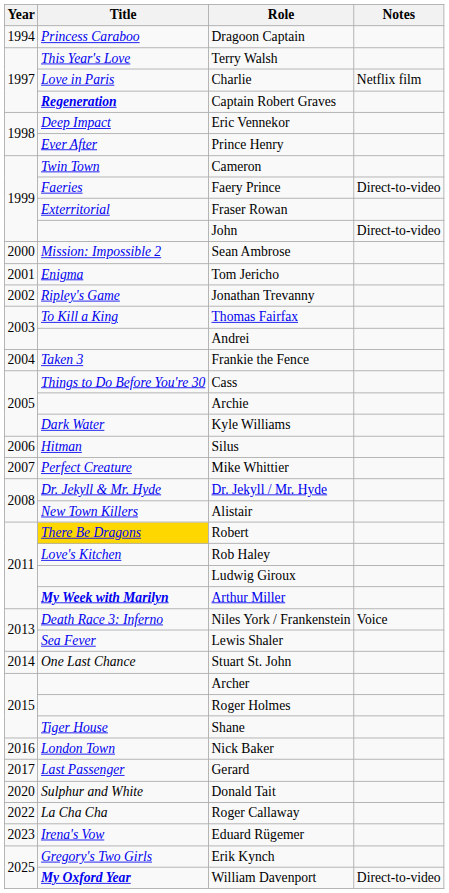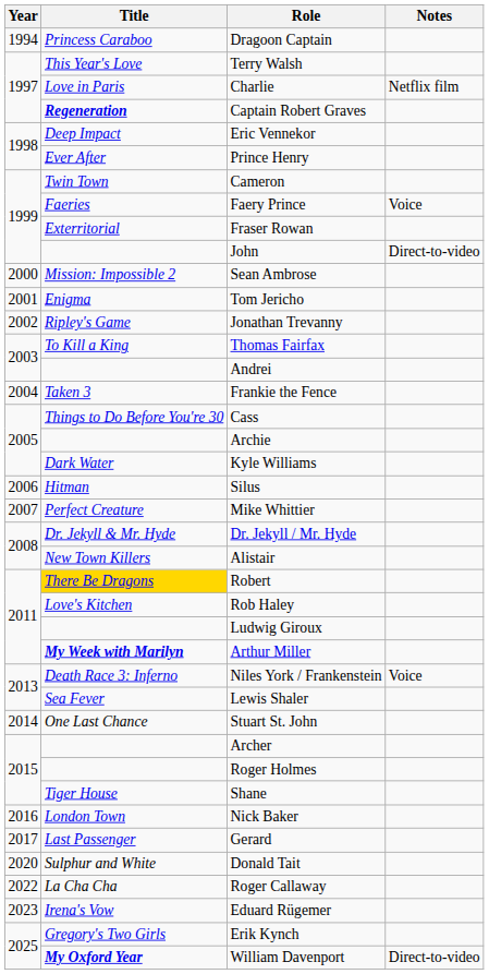 <table class="wikitable sortable">
 <tr>
 <th>Year</th>
 <th>Title</th>
 <th>Role</th>
 <th class="unsortable">Notes</th>
 </tr>
 <tr>
 <td>1994</td>
 <td><em><a href='#'>Princess Caraboo</a></em></td>
 <td>Dragoon Captain</td>
 <td></td>
 </tr>
 <tr>
 <td rowspan="3">1997</td>
 <td><em><a href='#'>This Year's Love</a></em></td>
 <td>Terry Walsh</td>
 <td></td>
 </tr>
 <tr>
 <td><em><a href='#'>Love in Paris</a></em></td>
 <td>Charlie</td>
 <td>Netflix film</td>
 </tr>
 <tr>
 <td><strong><em><a href='#'>Regeneration</a></em></strong></td>
 <td>Captain Robert Graves</td>
 <td></td>
 </tr>
 <tr>
 <td rowspan="2">1998</td>
 <td><em><a href='#'>Deep Impact</a></em></td>
 <td>Eric Vennekor</td>
 <td></td>
 </tr>
 <tr>
 <td><em><a href='#'>Ever After</a></em></td>
 <td>Prince Henry</td>
 <td></td>
 </tr>
 <tr>
 <td rowspan="4">1999</td>
 <td><em><a href='#'>Twin Town</a></em></td>
 <td>Cameron</td>
 <td></td>
 </tr>
 <tr>
 <td><em><a href='#'>Faeries</a></em></td>
 <td>Faery Prince</td>
-<td>Direct-to-video</td>
+<td>Voice</td>
 </tr>
 <tr>
 <td><em><a href='#'>Exterritorial</a></em></td>
 <td>Fraser Rowan</td>
 <td></td>
 </tr>
 <tr>
 <td><em></em></td>
 <td>John</td>
 <td>Direct-to-video</td>
 </tr>
 <tr>
 <td>2000</td>
 <td><em><a href='#'>Mission: Impossible 2</a></em></td>
 <td>Sean Ambrose</td>
 <td></td>
 </tr>
 <tr>
 <td>2001</td>
 <td><em><a href='#'>Enigma</a></em></td>
 <td>Tom Jericho</td>
 <td></td>
 </tr>
 <tr>
 <td>2002</td>
 <td><em><a href='#'>Ripley's Game</a></em></td>
 <td>Jonathan Trevanny</td>
 <td></td>
 </tr>
 <tr>
 <td rowspan="2">2003</td>
 <td><em><a href='#'>To Kill a King</a></em></td>
 <td><a href='#'>Thomas Fairfax</a></td>
 <td></td>
 </tr>
 <tr>
 <td><em></em></td>
 <td>Andrei</td>
 <td></td>
 </tr>
 <tr>
 <td>2004</td>
 <td><em><a href='#'>Taken 3</a></em></td>
 <td>Frankie the Fence</td>
 <td></td>
 </tr>
 <tr>
 <td rowspan="3">2005</td>
 <td><em><a href='#'>Things to Do Before You're 30</a></em></td>
 <td>Cass</td>
 <td></td>
 </tr>
 <tr>
 <td><em></em></td>
 <td>Archie</td>
 <td></td>
 </tr>
 <tr>
 <td><em><a href='#'>Dark Water</a></em></td>
 <td>Kyle Williams</td>
 <td></td>
 </tr>
 <tr>
 <td>2006</td>
 <td><em><a href='#'>Hitman</a></em></td>
 <td>Silus</td>
 <td></td>
 </tr>
 <tr>
 <td>2007</td>
 <td><em><a href='#'>Perfect Creature</a></em></td>
 <td>Mike Whittier</td>
 <td></td>
 </tr>
 <tr>
 <td rowspan="2">2008</td>
 <td><em><a href='#'>Dr. Jekyll & Mr. Hyde</a></em></td>
 <td><a href='#'>Dr. Jekyll / Mr. Hyde</a></td>
 <td></td>
 </tr>
 <tr>
 <td><em><a href='#'>New Town Killers</a></em></td>
 <td>Alistair</td>
 <td></td>
 </tr>
 <tr>
 <td rowspan="4">2011</td>
 <td style="background: gold;"><em><a href='#'>There Be Dragons</a></em></td>
 <td>Robert</td>
 <td></td>
 </tr>
 <tr>
 <td><em><a href='#'>Love's Kitchen</a></em></td>
 <td>Rob Haley</td>
 <td></td>
 </tr>
 <tr>
 <td><em></em></td>
 <td>Ludwig Giroux</td>
 <td></td>
 </tr>
 <tr>
 <td><strong><em><a href='#'>My Week with Marilyn</a></em></strong></td>
 <td><a href='#'>Arthur Miller</a></td>
 <td></td>
 </tr>
 <tr>
 <td rowspan="2">2013</td>
 <td><em><a href='#'>Death Race 3: Inferno</a></em></td>
 <td>Niles York / Frankenstein</td>
 <td>Voice</td>
 </tr>
 <tr>
 <td><em><a href='#'>Sea Fever</a></em></td>
 <td>Lewis Shaler</td>
 <td></td>
 </tr>
 <tr>
 <td>2014</td>
 <td><em>One Last Chance</em></td>
 <td>Stuart St. John</td>
 <td></td>
 </tr>
 <tr>
 <td rowspan="3">2015</td>
 <td><em></em></td>
 <td>Archer</td>
 <td></td>
 </tr>
 <tr>
 <td><em></em></td>
 <td>Roger Holmes</td>
 <td></td>
 </tr>
 <tr>
 <td><em><a href='#'>Tiger House</a></em></td>
 <td>Shane</td>
 <td></td>
 </tr>
 <tr>
 <td>2016</td>
 <td><em><a href='#'>London Town</a></em></td>
 <td>Nick Baker</td>
 <td></td>
 </tr>
 <tr>
 <td>2017</td>
 <td><em><a href='#'>Last Passenger</a></em></td>
 <td>Gerard</td>
 <td></td>
 </tr>
 <tr>
 <td>2020</td>
 <td><em>Sulphur and White</em></td>
 <td>Donald Tait</td>
 <td></td>
 </tr>
 <tr>
 <td>2022</td>
 <td><em>La Cha Cha</em></td>
 <td>Roger Callaway</td>
 <td></td>
 </tr>
 <tr>
 <td>2023</td>
 <td><em><a href='#'>Irena's Vow</a></em></td>
 <td>Eduard Rügemer</td>
 <td></td>
 </tr>
 <tr>
 <td rowspan="2">2025</td>
 <td><em><a href='#'>Gregory's Two Girls</a></em></td>
 <td>Erik Kynch</td>
 <td></td>
 </tr>
 <tr>
 <td><strong><em><a href='#'>My Oxford Year</a></em></strong></td>
 <td>William Davenport</td>
 <td>Direct-to-video</td>
 </tr>
 </table>
